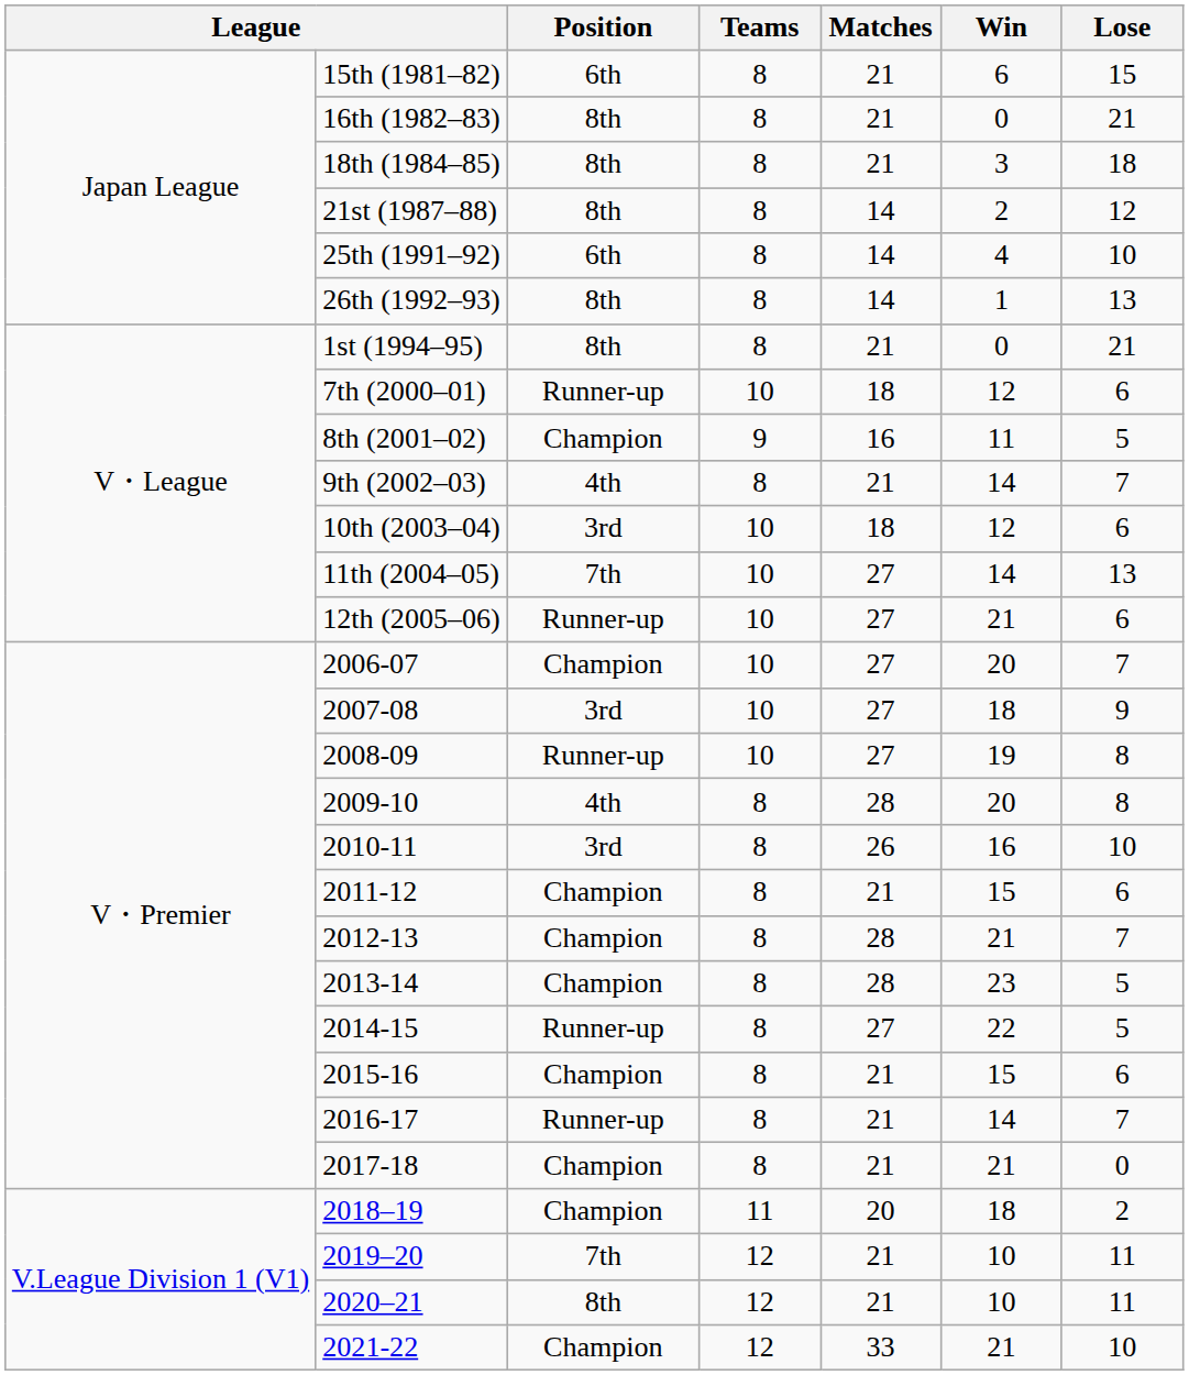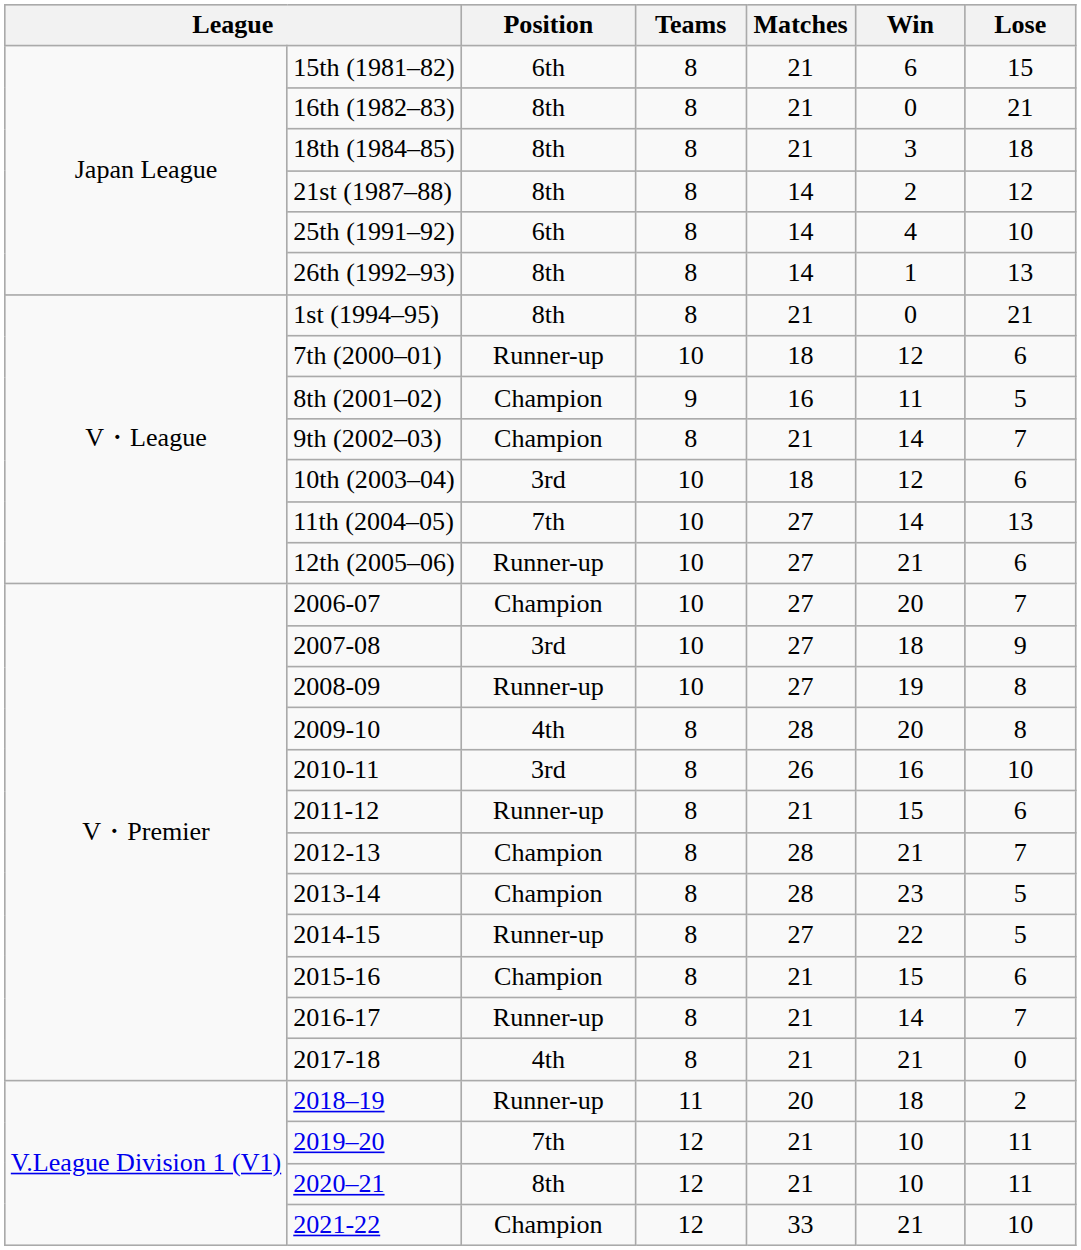 <table class="wikitable" border="1">
 <tr>
 <th width=200 colspan=2>League</th>
 <th width=100>Position</th>
 <th width=60 align=center>Teams</th>
 <th width=60>Matches</th>
 <th width=60>Win</th>
 <th width=60>Lose</th>
 </tr>
 <tr>
 <td align=center rowspan=6>Japan League</td>
 <td>15th (1981–82)</td>
 <td align=center>6th</td>
 <td align=center>8</td>
 <td align=center>21</td>
 <td align=center>6</td>
 <td align=center>15</td>
 </tr>
 <tr>
 <td>16th (1982–83)</td>
 <td align=center>8th</td>
 <td align=center>8</td>
 <td align=center>21</td>
 <td align=center>0</td>
 <td align=center>21</td>
 </tr>
 <tr>
 <td>18th (1984–85)</td>
 <td align=center>8th</td>
 <td align=center>8</td>
 <td align=center>21</td>
 <td align=center>3</td>
 <td align=center>18</td>
 </tr>
 <tr>
 <td>21st (1987–88)</td>
 <td align=center>8th</td>
 <td align=center>8</td>
 <td align=center>14</td>
 <td align=center>2</td>
 <td align=center>12</td>
 </tr>
 <tr>
 <td>25th (1991–92)</td>
 <td align=center>6th</td>
 <td align=center>8</td>
 <td align=center>14</td>
 <td align=center>4</td>
 <td align=center>10</td>
 </tr>
 <tr>
 <td>26th (1992–93)</td>
 <td align=center>8th</td>
 <td align=center>8</td>
 <td align=center>14</td>
 <td align=center>1</td>
 <td align=center>13</td>
 </tr>
 <tr>
 <td align=center rowspan=7>V・League</td>
 <td>1st (1994–95)</td>
 <td align=center>8th</td>
 <td align=center>8</td>
 <td align=center>21</td>
 <td align=center>0</td>
 <td align=center>21</td>
 </tr>
 <tr>
 <td>7th (2000–01)</td>
 <td align=center>Runner-up</td>
 <td align=center>10</td>
 <td align=center>18</td>
 <td align=center>12</td>
 <td align=center>6</td>
 </tr>
 <tr>
 <td>8th (2001–02)</td>
 <td align=center>Champion</td>
 <td align=center>9</td>
 <td align=center>16</td>
 <td align=center>11</td>
 <td align=center>5</td>
 </tr>
 <tr>
 <td>9th (2002–03)</td>
-<td align=center>4th</td>
+<td align=center>Champion</td>
 <td align=center>8</td>
 <td align=center>21</td>
 <td align=center>14</td>
 <td align=center>7</td>
 </tr>
 <tr>
 <td>10th (2003–04)</td>
 <td align=center>3rd</td>
 <td align=center>10</td>
 <td align=center>18</td>
 <td align=center>12</td>
 <td align=center>6</td>
 </tr>
 <tr>
 <td>11th (2004–05)</td>
 <td align=center>7th</td>
 <td align=center>10</td>
 <td align=center>27</td>
 <td align=center>14</td>
 <td align=center>13</td>
 </tr>
 <tr>
 <td>12th (2005–06)</td>
 <td align=center>Runner-up</td>
 <td align=center>10</td>
 <td align=center>27</td>
 <td align=center>21</td>
 <td align=center>6</td>
 </tr>
 <tr>
 <td align=center rowspan=12>V・Premier</td>
 <td>2006-07</td>
 <td align=center>Champion</td>
 <td align=center>10</td>
 <td align=center>27</td>
 <td align=center>20</td>
 <td align=center>7</td>
 </tr>
 <tr>
 <td>2007-08</td>
 <td align=center>3rd</td>
 <td align=center>10</td>
 <td align=center>27</td>
 <td align=center>18</td>
 <td align=center>9</td>
 </tr>
 <tr>
 <td>2008-09</td>
 <td align=center>Runner-up</td>
 <td align=center>10</td>
 <td align=center>27</td>
 <td align=center>19</td>
 <td align=center>8</td>
 </tr>
 <tr>
 <td>2009-10</td>
 <td align=center>4th</td>
 <td align=center>8</td>
 <td align=center>28</td>
 <td align=center>20</td>
 <td align=center>8</td>
 </tr>
 <tr>
 <td>2010-11</td>
 <td align=center>3rd</td>
 <td align=center>8</td>
 <td align=center>26</td>
 <td align=center>16</td>
 <td align=center>10</td>
 </tr>
 <tr>
 <td>2011-12</td>
-<td align=center>Champion</td>
+<td align=center>Runner-up</td>
 <td align=center>8</td>
 <td align=center>21</td>
 <td align=center>15</td>
 <td align=center>6</td>
 </tr>
 <tr>
 <td>2012-13</td>
 <td align=center>Champion</td>
 <td align=center>8</td>
 <td align=center>28</td>
 <td align=center>21</td>
 <td align=center>7</td>
 </tr>
 <tr>
 <td>2013-14</td>
 <td align=center>Champion</td>
 <td align=center>8</td>
 <td align=center>28</td>
 <td align=center>23</td>
 <td align=center>5</td>
 </tr>
 <tr>
 <td>2014-15</td>
 <td align=center>Runner-up</td>
 <td align=center>8</td>
 <td align=center>27</td>
 <td align=center>22</td>
 <td align=center>5</td>
 </tr>
 <tr>
 <td>2015-16</td>
 <td align=center>Champion</td>
 <td align=center>8</td>
 <td align=center>21</td>
 <td align=center>15</td>
 <td align=center>6</td>
 </tr>
 <tr>
 <td>2016-17</td>
 <td align=center>Runner-up</td>
 <td align=center>8</td>
 <td align=center>21</td>
 <td align=center>14</td>
 <td align=center>7</td>
 </tr>
 <tr>
 <td>2017-18</td>
-<td align=center>Champion</td>
+<td align=center>4th</td>
 <td align="center">8</td>
 <td align=center>21</td>
 <td align=center>21</td>
 <td align="center">0</td>
 </tr>
 <tr>
 <td rowspan="4" align="center"><a href='#'>V.League Division 1 (V1)</a></td>
 <td><a href='#'>2018–19</a></td>
-<td align=center>Champion</td>
+<td align=center>Runner-up</td>
 <td align=center>11</td>
 <td align=center>20</td>
 <td align=center>18</td>
 <td align=center>2</td>
 </tr>
 <tr>
 <td><a href='#'>2019–20</a></td>
 <td align=center>7th</td>
 <td align=center>12</td>
 <td align=center>21</td>
 <td align=center>10</td>
 <td align=center>11</td>
 </tr>
 <tr>
 <td><a href='#'>2020–21</a></td>
 <td align=center>8th</td>
 <td align=center>12</td>
 <td align=center>21</td>
 <td align=center>10</td>
 <td align=center>11</td>
 </tr>
 <tr>
 <td><a href='#'>2021-22</a></td>
 <td align=center>Champion</td>
 <td align=center>12</td>
 <td align=center>33</td>
 <td align=center>21</td>
 <td align=center>10</td>
 </tr>
 </table>
